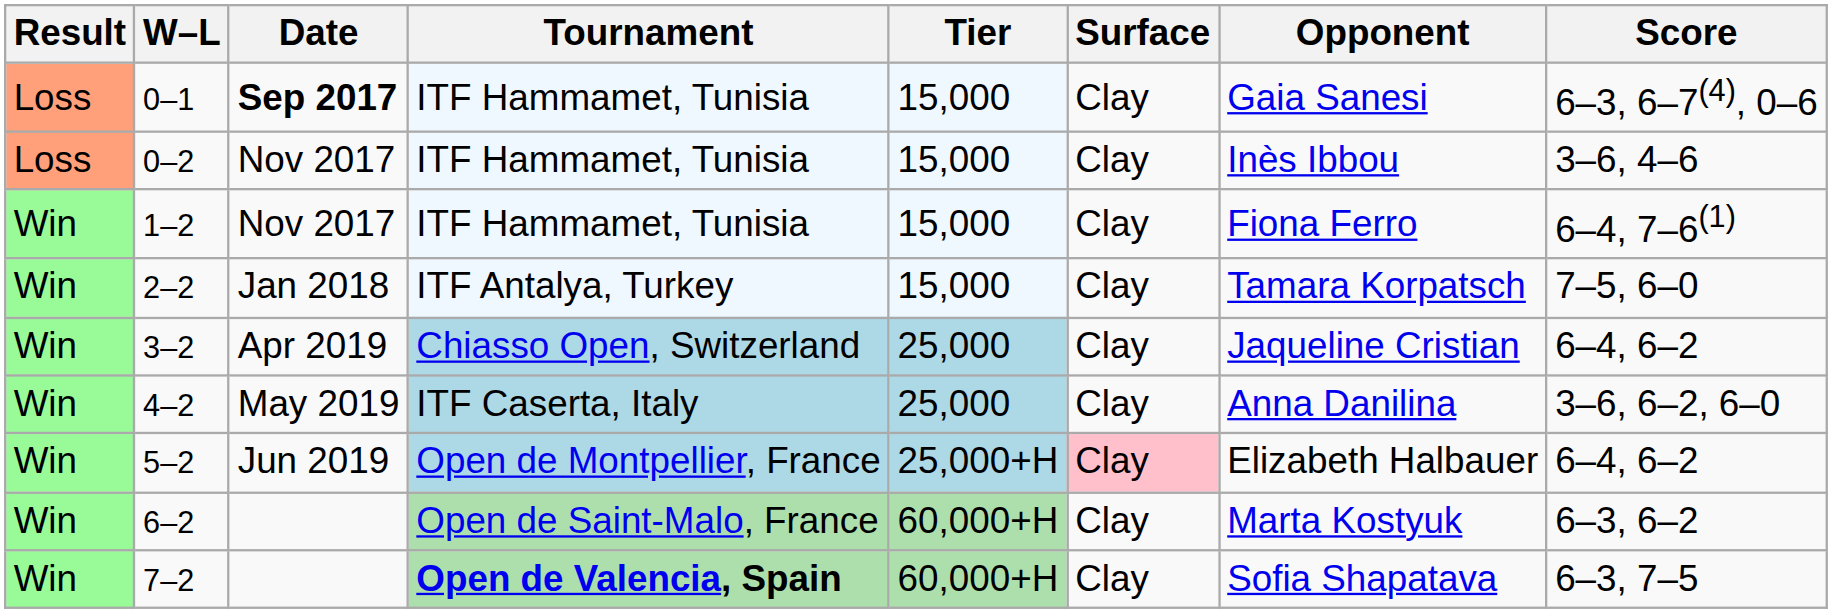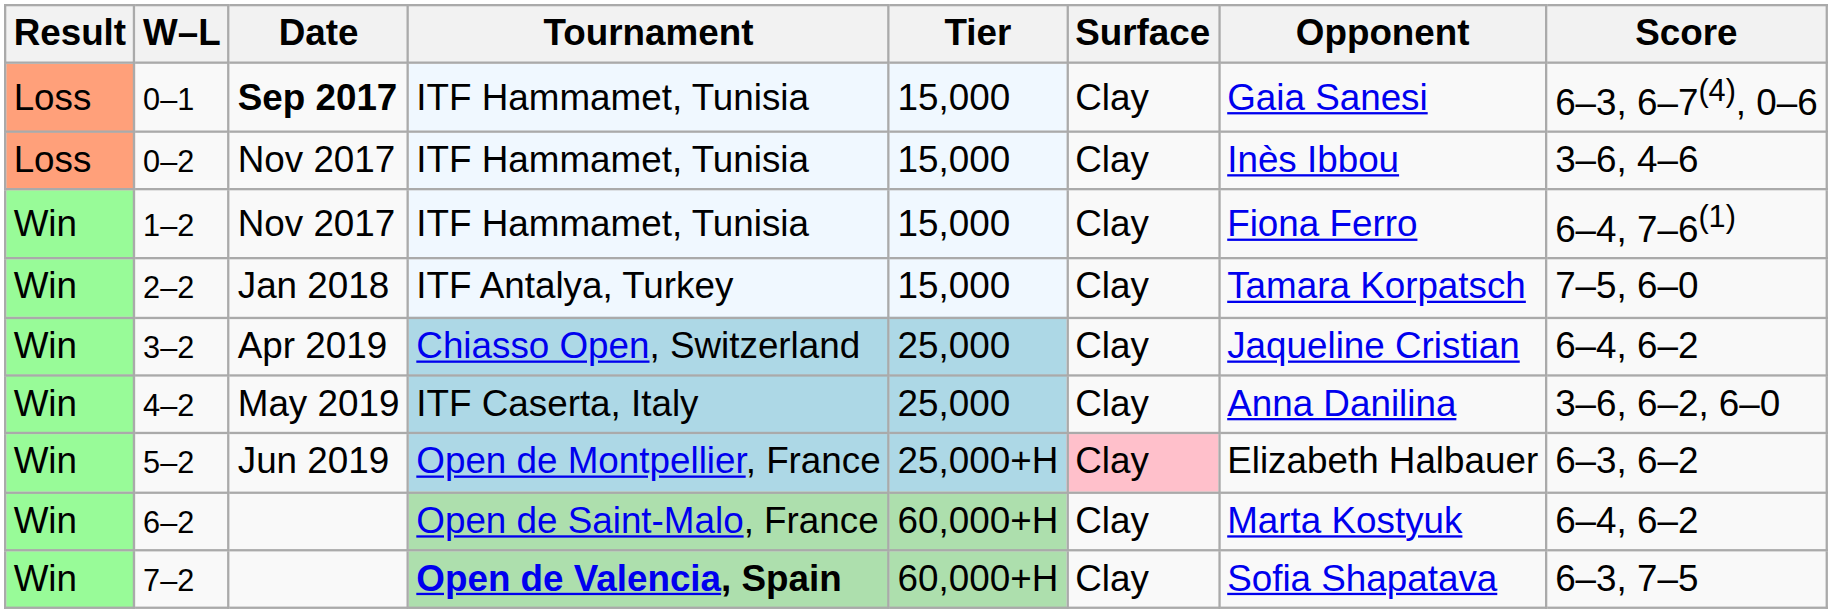 <table class="sortable wikitable">
 <tr>
 <th>Result</th>
 <th class="unsortable">W–L</th>
 <th>Date</th>
 <th>Tournament</th>
 <th>Tier</th>
 <th>Surface</th>
 <th>Opponent</th>
 <th class="unsortable">Score</th>
 </tr>
 <tr>
 <td bgcolor=ffa07a>Loss</td>
 <td><small>0–1</small></td>
 <td><strong>Sep 2017</strong></td>
 <td bgcolor=#f0f8ff>ITF Hammamet, Tunisia</td>
 <td bgcolor=#f0f8ff>15,000</td>
 <td>Clay</td>
 <td> <a href='#'>Gaia Sanesi</a></td>
 <td>6–3, 6–7<sup>(4)</sup>, 0–6</td>
 </tr>
 <tr>
 <td bgcolor=ffa07a>Loss</td>
 <td><small>0–2</small></td>
 <td>Nov 2017</td>
 <td bgcolor=#f0f8ff>ITF Hammamet, Tunisia</td>
 <td bgcolor=#f0f8ff>15,000</td>
 <td>Clay</td>
 <td> <a href='#'>Inès Ibbou</a></td>
 <td>3–6, 4–6</td>
 </tr>
 <tr>
 <td bgcolor=98fb98>Win</td>
 <td><small>1–2</small></td>
 <td>Nov 2017</td>
 <td bgcolor=#f0f8ff>ITF Hammamet, Tunisia</td>
 <td bgcolor=#f0f8ff>15,000</td>
 <td>Clay</td>
 <td> <a href='#'>Fiona Ferro</a></td>
 <td>6–4, 7–6<sup>(1)</sup></td>
 </tr>
 <tr>
 <td bgcolor=98fb98>Win</td>
 <td><small>2–2</small></td>
 <td>Jan 2018</td>
 <td bgcolor=#f0f8ff>ITF Antalya, Turkey</td>
 <td bgcolor=#f0f8ff>15,000</td>
 <td>Clay</td>
 <td> <a href='#'>Tamara Korpatsch</a></td>
 <td>7–5, 6–0</td>
 </tr>
 <tr>
 <td bgcolor=98fb98>Win</td>
 <td><small>3–2</small></td>
 <td>Apr 2019</td>
 <td bgcolor=lightblue><a href='#'>Chiasso Open</a>, Switzerland</td>
 <td bgcolor=lightblue>25,000</td>
 <td>Clay</td>
 <td> <a href='#'>Jaqueline Cristian</a></td>
 <td>6–4, 6–2</td>
 </tr>
 <tr>
 <td bgcolor=98fb98>Win</td>
 <td><small>4–2</small></td>
 <td>May 2019</td>
 <td bgcolor=lightblue>ITF Caserta, Italy</td>
 <td bgcolor=lightblue>25,000</td>
 <td>Clay</td>
 <td> <a href='#'>Anna Danilina</a></td>
 <td>3–6, 6–2, 6–0</td>
 </tr>
 <tr>
 <td bgcolor=98fb98>Win</td>
 <td><small>5–2</small></td>
 <td>Jun 2019</td>
 <td bgcolor=lightblue><a href='#'>Open de Montpellier</a>, France</td>
 <td bgcolor=lightblue>25,000+H</td>
 <td style="background: pink;">Clay</td>
 <td> Elizabeth Halbauer</td>
-<td>6–4, 6–2</td>
+<td>6–3, 6–2</td>
 </tr>
 <tr>
 <td bgcolor=98fb98>Win</td>
 <td><small>6–2</small></td>
 <td><a href='#'></a></td>
 <td style="background:#addfad;"><a href='#'>Open de Saint-Malo</a>, France</td>
 <td style="background:#addfad;">60,000+H</td>
 <td>Clay</td>
 <td> <a href='#'>Marta Kostyuk</a></td>
-<td>6–3, 6–2</td>
+<td>6–4, 6–2</td>
 </tr>
 <tr>
 <td bgcolor=98fb98>Win</td>
 <td><small>7–2</small></td>
 <td><a href='#'></a></td>
 <td style="background:#addfad;"><strong><a href='#'>Open de Valencia</a>, Spain</strong></td>
 <td style="background:#addfad;">60,000+H</td>
 <td>Clay</td>
 <td> <a href='#'>Sofia Shapatava</a></td>
 <td>6–3, 7–5</td>
 </tr>
 </table>
